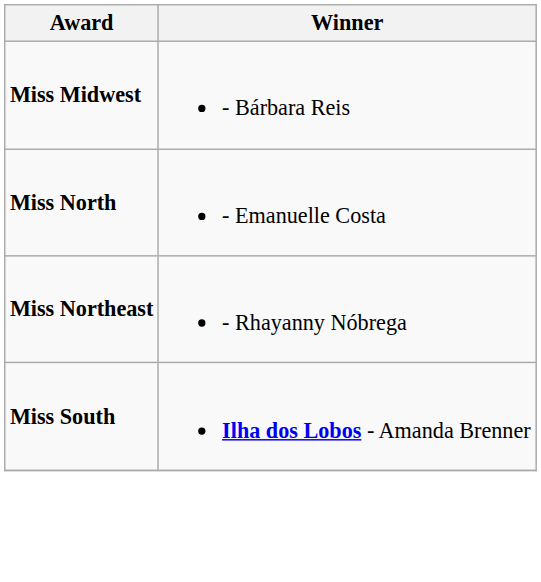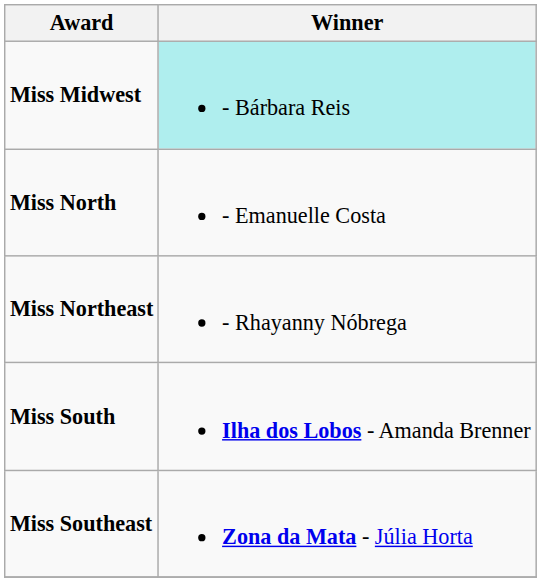 <table class="wikitable sortable" style="font-size:95%;">
 <tr>
 <th>Award</th>
 <th>Winner</th>
 </tr>
 <tr>
 <td><strong>Miss Midwest</strong></td>
-<td><br><ul><li><strong></strong> - Bárbara Reis</li></ul></td>
+<td style="background: paleturquoise;"><br><ul><li><strong></strong> - Bárbara Reis</li></ul></td>
 </tr>
 <tr>
 <td><strong>Miss North</strong></td>
 <td><br><ul><li><strong></strong> - Emanuelle Costa</li></ul></td>
 </tr>
 <tr>
 <td><strong>Miss Northeast</strong></td>
 <td><br><ul><li><strong></strong> - Rhayanny Nóbrega</li></ul></td>
 </tr>
 <tr>
 <td><strong>Miss South</strong></td>
 <td><br><ul><li><strong> <a href='#'>Ilha dos Lobos</a></strong> - Amanda Brenner</li></ul></td>
 </tr>
 <tr>
+<td><strong>Miss Southeast</strong></td>
+<td><br><ul><li><strong> <a href='#'>Zona da Mata</a></strong> - <a href='#'>Júlia Horta</a></li></ul></td>
+</tr>
+<tr>
 </tr>
 </table>
